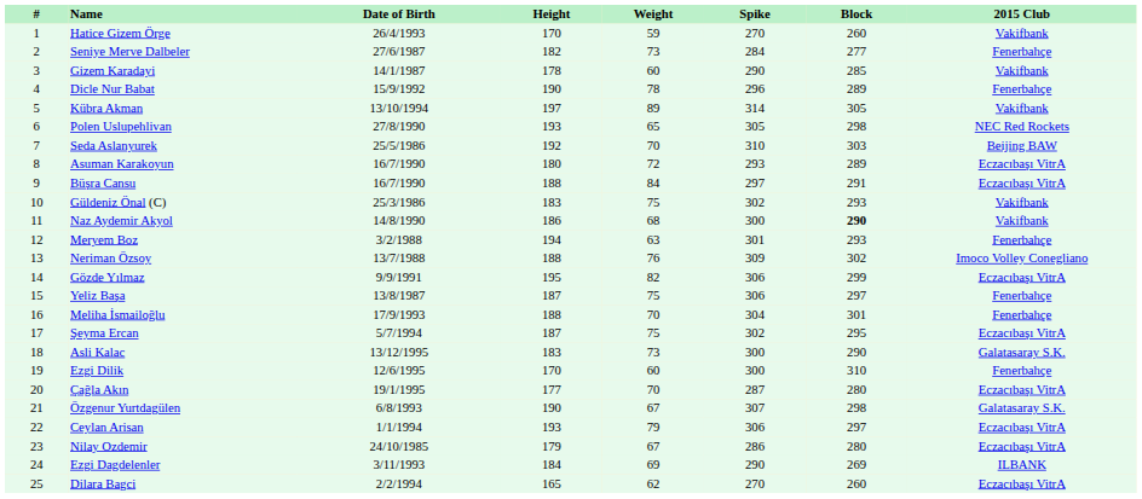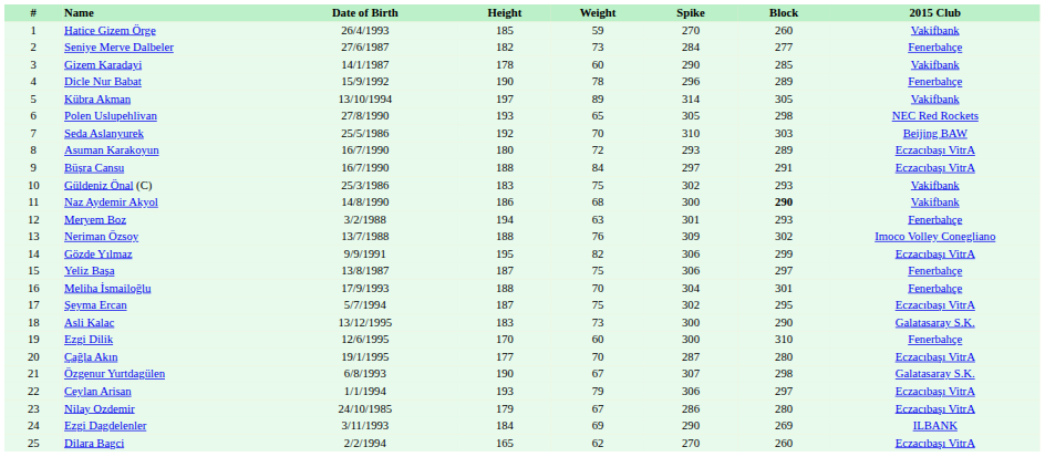 <table border=0 cellpadding=2 cellspacing=0  |- bgcolor=#FFECCE style="text-align:center; font-size:90%;" width=100%>
 <tr bgcolor=#BBF0C9>
 <th width=5%>#</th>
 <th width=18% align=left>Name</th>
 <th width=16%>Date of Birth</th>
 <th width=8%>Height</th>
 <th width=8%>Weight</th>
 <th width=8%>Spike</th>
 <th width=8%>Block</th>
 <th width=18%>2015 Club</th>
 </tr>
 <tr bgcolor=#E7FAEC>
 <td>1</td>
 <td align=left><a href='#'>Hatice Gizem Örge</a></td>
 <td>26/4/1993</td>
-<td>170</td>
+<td>185</td>
 <td>59</td>
 <td>270</td>
 <td>260</td>
 <td><a href='#'>Vakifbank</a></td>
 </tr>
 <tr bgcolor=#E7FAEC>
 <td>2</td>
 <td align=left><a href='#'>Seniye Merve Dalbeler</a></td>
 <td>27/6/1987</td>
 <td>182</td>
 <td>73</td>
 <td>284</td>
 <td>277</td>
 <td><a href='#'>Fenerbahçe</a></td>
 </tr>
 <tr bgcolor=#E7FAEC>
 <td>3</td>
 <td align=left><a href='#'>Gizem Karadayi</a></td>
 <td>14/1/1987</td>
 <td>178</td>
 <td>60</td>
 <td>290</td>
 <td>285</td>
 <td><a href='#'>Vakifbank</a></td>
 </tr>
 <tr bgcolor=#E7FAEC>
 <td>4</td>
 <td align=left><a href='#'>Dicle Nur Babat</a></td>
 <td>15/9/1992</td>
 <td>190</td>
 <td>78</td>
 <td>296</td>
 <td>289</td>
 <td><a href='#'>Fenerbahçe</a></td>
 </tr>
 <tr bgcolor=#E7FAEC>
 <td>5</td>
 <td align=left><a href='#'>Kübra Akman</a></td>
 <td>13/10/1994</td>
 <td>197</td>
 <td>89</td>
 <td>314</td>
 <td>305</td>
 <td><a href='#'>Vakifbank</a></td>
 </tr>
 <tr bgcolor=#E7FAEC>
 <td>6</td>
 <td align=left><a href='#'>Polen Uslupehlivan</a></td>
 <td>27/8/1990</td>
 <td>193</td>
 <td>65</td>
 <td>305</td>
 <td>298</td>
 <td><a href='#'>NEC Red Rockets</a></td>
 </tr>
 <tr bgcolor=#E7FAEC>
 <td>7</td>
 <td align=left><a href='#'>Seda Aslanyurek</a></td>
 <td>25/5/1986</td>
 <td>192</td>
 <td>70</td>
 <td>310</td>
 <td>303</td>
 <td><a href='#'>Beijing BAW</a></td>
 </tr>
 <tr bgcolor=#E7FAEC>
 <td>8</td>
 <td align=left><a href='#'>Asuman Karakoyun</a></td>
 <td>16/7/1990</td>
 <td>180</td>
 <td>72</td>
 <td>293</td>
 <td>289</td>
 <td><a href='#'>Eczacıbaşı VitrA</a></td>
 </tr>
 <tr bgcolor=#E7FAEC>
 <td>9</td>
 <td align=left><a href='#'>Büşra Cansu</a></td>
 <td>16/7/1990</td>
 <td>188</td>
 <td>84</td>
 <td>297</td>
 <td>291</td>
 <td><a href='#'>Eczacıbaşı VitrA</a></td>
 </tr>
 <tr bgcolor=#E7FAEC>
 <td>10</td>
 <td align=left><a href='#'>Güldeniz Önal</a> (C)</td>
 <td>25/3/1986</td>
 <td>183</td>
 <td>75</td>
 <td>302</td>
 <td>293</td>
 <td><a href='#'>Vakifbank</a></td>
 </tr>
 <tr bgcolor=#E7FAEC>
 <td>11</td>
 <td align=left><a href='#'>Naz Aydemir Akyol</a></td>
 <td>14/8/1990</td>
 <td>186</td>
 <td>68</td>
 <td>300</td>
 <td><strong>290</strong></td>
 <td><a href='#'>Vakifbank</a></td>
 </tr>
 <tr bgcolor=#E7FAEC>
 <td>12</td>
 <td align=left><a href='#'>Meryem Boz</a></td>
 <td>3/2/1988</td>
 <td>194</td>
 <td>63</td>
 <td>301</td>
 <td>293</td>
 <td><a href='#'>Fenerbahçe</a></td>
 </tr>
 <tr bgcolor=#E7FAEC>
 <td>13</td>
 <td align=left><a href='#'>Neriman Özsoy</a></td>
 <td>13/7/1988</td>
 <td>188</td>
 <td>76</td>
 <td>309</td>
 <td>302</td>
 <td><a href='#'>Imoco Volley Conegliano</a></td>
 </tr>
 <tr bgcolor=#E7FAEC>
 <td>14</td>
 <td align=left><a href='#'>Gözde Yılmaz</a></td>
 <td>9/9/1991</td>
 <td>195</td>
 <td>82</td>
 <td>306</td>
 <td>299</td>
 <td><a href='#'>Eczacıbaşı VitrA</a></td>
 </tr>
 <tr bgcolor=#E7FAEC>
 <td>15</td>
 <td align=left><a href='#'>Yeliz Başa</a></td>
 <td>13/8/1987</td>
 <td>187</td>
 <td>75</td>
 <td>306</td>
 <td>297</td>
 <td><a href='#'>Fenerbahçe</a></td>
 </tr>
 <tr bgcolor=#E7FAEC>
 <td>16</td>
 <td align=left><a href='#'>Meliha İsmailoğlu</a></td>
 <td>17/9/1993</td>
 <td>188</td>
 <td>70</td>
 <td>304</td>
 <td>301</td>
 <td><a href='#'>Fenerbahçe</a></td>
 </tr>
 <tr bgcolor=#E7FAEC>
 <td>17</td>
 <td align=left><a href='#'>Şeyma Ercan</a></td>
 <td>5/7/1994</td>
 <td>187</td>
 <td>75</td>
 <td>302</td>
 <td>295</td>
 <td><a href='#'>Eczacıbaşı VitrA</a></td>
 </tr>
 <tr bgcolor=#E7FAEC>
 <td>18</td>
 <td align=left><a href='#'>Asli Kalac</a></td>
 <td>13/12/1995</td>
 <td>183</td>
 <td>73</td>
 <td>300</td>
 <td>290</td>
 <td><a href='#'>Galatasaray S.K.</a></td>
 </tr>
 <tr bgcolor=#E7FAEC>
 <td>19</td>
 <td align=left><a href='#'>Ezgi Dilik</a></td>
 <td>12/6/1995</td>
 <td>170</td>
 <td>60</td>
 <td>300</td>
 <td>310</td>
 <td><a href='#'>Fenerbahçe</a></td>
 </tr>
 <tr bgcolor=#E7FAEC>
 <td>20</td>
 <td align=left><a href='#'>Çağla Akın</a></td>
 <td>19/1/1995</td>
 <td>177</td>
 <td>70</td>
 <td>287</td>
 <td>280</td>
 <td><a href='#'>Eczacıbaşı VitrA</a></td>
 </tr>
 <tr bgcolor=#E7FAEC>
 <td>21</td>
 <td align=left><a href='#'>Özgenur Yurtdagülen</a></td>
 <td>6/8/1993</td>
 <td>190</td>
 <td>67</td>
 <td>307</td>
 <td>298</td>
 <td><a href='#'>Galatasaray S.K.</a></td>
 </tr>
 <tr bgcolor=#E7FAEC>
 <td>22</td>
 <td align=left><a href='#'>Ceylan Arisan</a></td>
 <td>1/1/1994</td>
 <td>193</td>
 <td>79</td>
 <td>306</td>
 <td>297</td>
 <td><a href='#'>Eczacıbaşı VitrA</a></td>
 </tr>
 <tr bgcolor=#E7FAEC>
 <td>23</td>
 <td align=left><a href='#'>Nilay Ozdemir</a></td>
 <td>24/10/1985</td>
 <td>179</td>
 <td>67</td>
 <td>286</td>
 <td>280</td>
 <td><a href='#'>Eczacıbaşı VitrA</a></td>
 </tr>
 <tr bgcolor=#E7FAEC>
 <td>24</td>
 <td align=left><a href='#'>Ezgi Dagdelenler</a></td>
 <td>3/11/1993</td>
 <td>184</td>
 <td>69</td>
 <td>290</td>
 <td>269</td>
 <td><a href='#'>ILBANK</a></td>
 </tr>
 <tr bgcolor=#E7FAEC>
 <td>25</td>
 <td align=left><a href='#'>Dilara Bagci</a></td>
 <td>2/2/1994</td>
 <td>165</td>
 <td>62</td>
 <td>270</td>
 <td>260</td>
 <td><a href='#'>Eczacıbaşı VitrA</a></td>
 </tr>
 <tr>
 </tr>
 </table>
